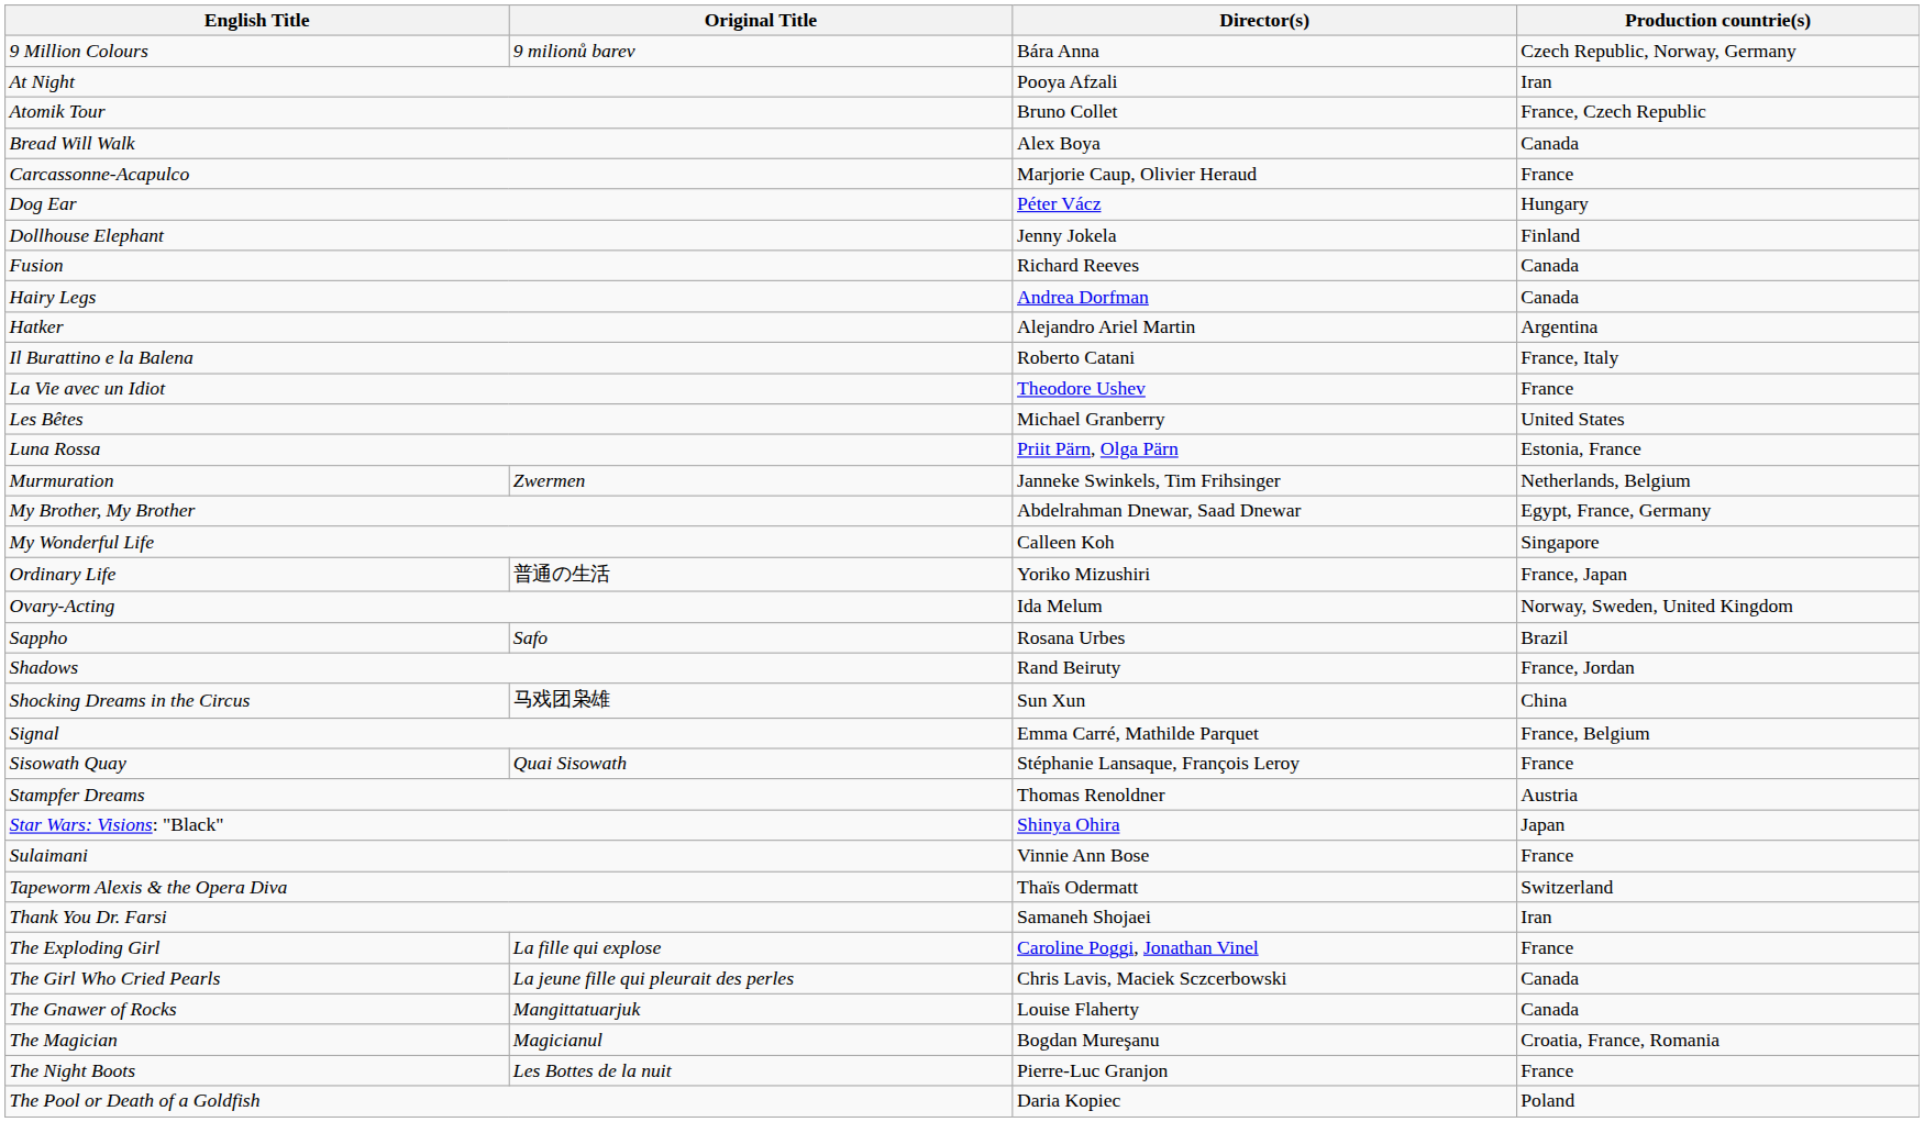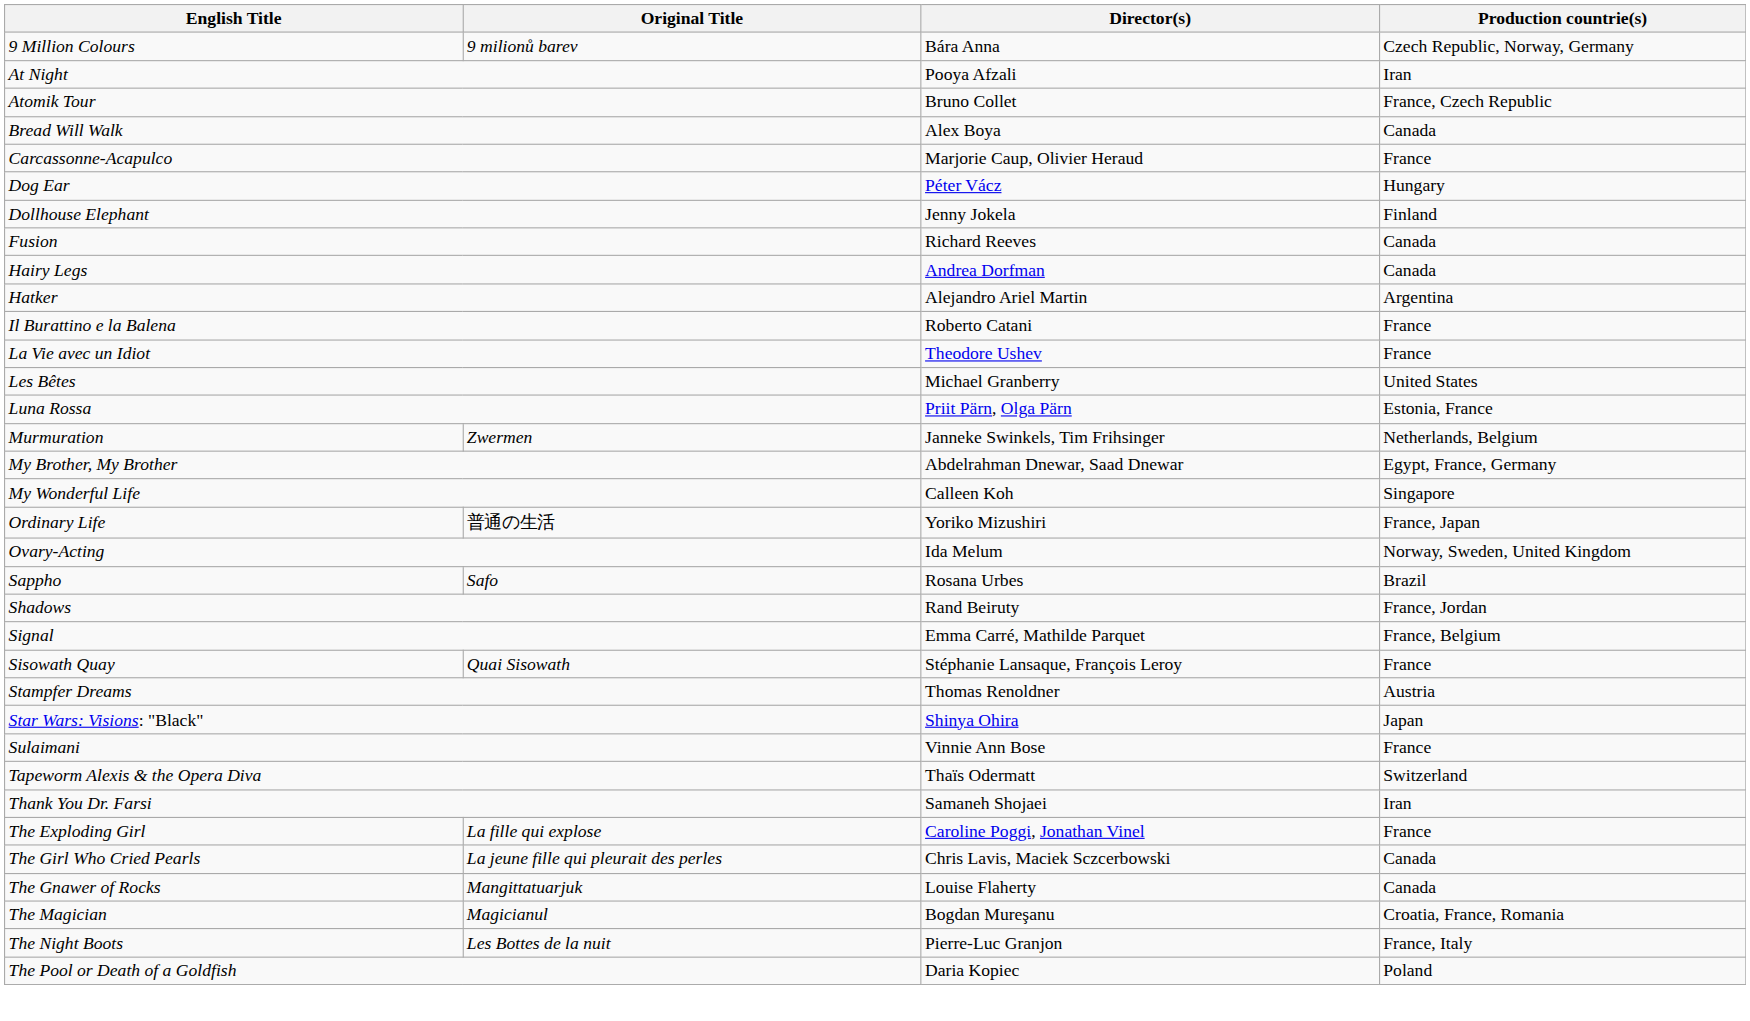 <table class="wikitable" style="width:100%; margin-bottom:4px">
 <tr>
 <th scope="col" width="25%">English Title</th>
 <th scope="col" width="25%">Original Title</th>
 <th scope="col" width="25%">Director(s)</th>
 <th scope="col" width="20%">Production countrie(s)</th>
 </tr>
 <tr>
 <td><em>9 Million Colours</em></td>
 <td><em>9 milionů barev</em></td>
 <td>Bára Anna</td>
 <td>Czech Republic, Norway, Germany</td>
 </tr>
 <tr>
 <td colspan="2"><em>At Night</em></td>
 <td>Pooya Afzali</td>
 <td>Iran</td>
 </tr>
 <tr>
 <td colspan="2"><em>Atomik Tour</em></td>
 <td>Bruno Collet</td>
 <td>France, Czech Republic</td>
 </tr>
 <tr>
 <td colspan="2"><em>Bread Will Walk</em></td>
 <td>Alex Boya</td>
 <td>Canada</td>
 </tr>
 <tr>
 <td colspan="2"><em>Carcassonne-Acapulco</em></td>
 <td>Marjorie Caup, Olivier Heraud</td>
 <td>France</td>
 </tr>
 <tr>
 <td colspan="2"><em>Dog Ear</em></td>
 <td><a href='#'>Péter Vácz</a></td>
 <td>Hungary</td>
 </tr>
 <tr>
 <td colspan="2"><em>Dollhouse Elephant</em></td>
 <td>Jenny Jokela</td>
 <td>Finland</td>
 </tr>
 <tr>
 <td colspan="2"><em>Fusion</em></td>
 <td>Richard Reeves</td>
 <td>Canada</td>
 </tr>
 <tr>
 <td colspan="2"><em>Hairy Legs</em></td>
 <td><a href='#'>Andrea Dorfman</a></td>
 <td>Canada</td>
 </tr>
 <tr>
 <td colspan="2"><em>Hatker</em></td>
 <td>Alejandro Ariel Martin</td>
 <td>Argentina</td>
 </tr>
 <tr>
 <td colspan="2"><em>Il Burattino e la Balena</em></td>
 <td>Roberto Catani</td>
-<td>France, Italy</td>
+<td>France</td>
 </tr>
 <tr>
 <td colspan="2"><em>La Vie avec un Idiot</em></td>
 <td><a href='#'>Theodore Ushev</a></td>
 <td>France</td>
 </tr>
 <tr>
 <td colspan="2"><em>Les Bêtes</em></td>
 <td>Michael Granberry</td>
 <td>United States</td>
 </tr>
 <tr>
 <td colspan="2"><em>Luna Rossa</em></td>
 <td><a href='#'>Priit Pärn</a>, <a href='#'>Olga Pärn</a></td>
 <td>Estonia, France</td>
 </tr>
 <tr>
 <td><em>Murmuration</em></td>
 <td><em>Zwermen</em></td>
 <td>Janneke Swinkels, Tim Frihsinger</td>
 <td>Netherlands, Belgium</td>
 </tr>
 <tr>
 <td colspan="2"><em>My Brother, My Brother</em></td>
 <td>Abdelrahman Dnewar, Saad Dnewar</td>
 <td>Egypt, France, Germany</td>
 </tr>
 <tr>
 <td colspan="2"><em>My Wonderful Life</em></td>
 <td>Calleen Koh</td>
 <td>Singapore</td>
 </tr>
 <tr>
 <td><em>Ordinary Life</em></td>
 <td>普通の生活</td>
 <td>Yoriko Mizushiri</td>
 <td>France, Japan</td>
 </tr>
 <tr>
 <td colspan="2"><em>Ovary-Acting</em></td>
 <td>Ida Melum</td>
 <td>Norway, Sweden, United Kingdom</td>
 </tr>
 <tr>
 <td><em>Sappho</em></td>
 <td><em>Safo</em></td>
 <td>Rosana Urbes</td>
 <td>Brazil</td>
 </tr>
 <tr>
 <td colspan="2"><em>Shadows</em></td>
 <td>Rand Beiruty</td>
 <td>France, Jordan</td>
-</tr>
-<tr>
-<td><em>Shocking Dreams in the Circus</em></td>
-<td>马戏团枭雄</td>
-<td>Sun Xun</td>
-<td>China</td>
 </tr>
 <tr>
 <td colspan="2"><em>Signal</em></td>
 <td>Emma Carré, Mathilde Parquet</td>
 <td>France, Belgium</td>
 </tr>
 <tr>
 <td><em>Sisowath Quay</em></td>
 <td><em>Quai Sisowath</em></td>
 <td>Stéphanie Lansaque, François Leroy</td>
 <td>France</td>
 </tr>
 <tr>
 <td colspan="2"><em>Stampfer Dreams</em></td>
 <td>Thomas Renoldner</td>
 <td>Austria</td>
 </tr>
 <tr>
 <td colspan="2"><em><a href='#'>Star Wars: Visions</a></em>: "Black"</td>
 <td><a href='#'>Shinya Ohira</a></td>
 <td>Japan</td>
 </tr>
 <tr>
 <td colspan="2"><em>Sulaimani</em></td>
 <td>Vinnie Ann Bose</td>
 <td>France</td>
 </tr>
 <tr>
 <td colspan="2"><em>Tapeworm Alexis & the Opera Diva</em></td>
 <td>Thaïs Odermatt</td>
 <td>Switzerland</td>
 </tr>
 <tr>
 <td colspan="2"><em>Thank You Dr. Farsi</em></td>
 <td>Samaneh Shojaei</td>
 <td>Iran</td>
 </tr>
 <tr>
 <td><em>The Exploding Girl</em></td>
 <td><em>La fille qui explose</em></td>
 <td><a href='#'>Caroline Poggi</a>, <a href='#'>Jonathan Vinel</a></td>
 <td>France</td>
 </tr>
 <tr>
 <td><em>The Girl Who Cried Pearls</em></td>
 <td><em>La jeune fille qui pleurait des perles</em></td>
 <td>Chris Lavis, Maciek Sczcerbowski</td>
 <td>Canada</td>
 </tr>
 <tr>
 <td><em>The Gnawer of Rocks</em></td>
 <td><em>Mangittatuarjuk</em></td>
 <td>Louise Flaherty</td>
 <td>Canada</td>
 </tr>
 <tr>
 <td><em>The Magician</em></td>
 <td><em>Magicianul</em></td>
 <td>Bogdan Mureşanu</td>
 <td>Croatia, France, Romania</td>
 </tr>
 <tr>
 <td><em>The Night Boots</em></td>
 <td><em>Les Bottes de la nuit</em></td>
 <td>Pierre-Luc Granjon</td>
-<td>France</td>
+<td>France, Italy</td>
 </tr>
 <tr>
 <td colspan="2"><em>The Pool or Death of a Goldfish</em></td>
 <td>Daria Kopiec</td>
 <td>Poland</td>
 </tr>
 <tr>
 </tr>
 </table>
